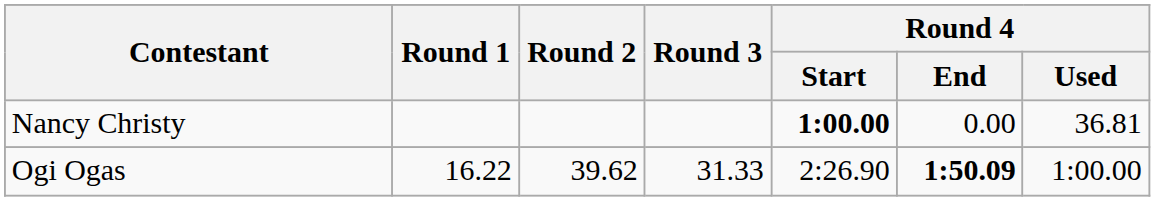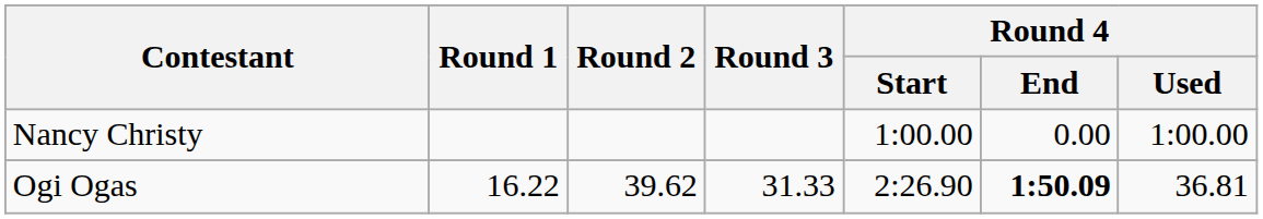 <table class="wikitable">
 <tr>
 <th rowspan="2" width="200">Contestant</th>
 <th rowspan="2" width="60">Round 1</th>
 <th rowspan="2" width="60">Round 2</th>
 <th rowspan="2" width="60">Round 3</th>
 <th colspan="3">Round 4</th>
 </tr>
 <tr>
 <th width="60">Start</th>
 <th width="60">End</th>
 <th width="60">Used</th>
 </tr>
 <tr>
 <td> Nancy Christy</td>
 <td align = right></td>
 <td align = right></td>
 <td align = right></td>
-<td align = right><strong>1:00.00</strong></td>
+<td align = right>1:00.00</td>
 <td align = right>0.00</td>
-<td align = right>36.81</td>
+<td align = right>1:00.00</td>
 </tr>
 <tr>
 <td> Ogi Ogas</td>
 <td align = right>16.22</td>
 <td align = right>39.62</td>
 <td align = right>31.33</td>
 <td align = right>2:26.90</td>
 <td align = right><strong>1:50.09</strong></td>
-<td align = right>1:00.00</td>
+<td align = right>36.81</td>
 </tr>
 </table>
